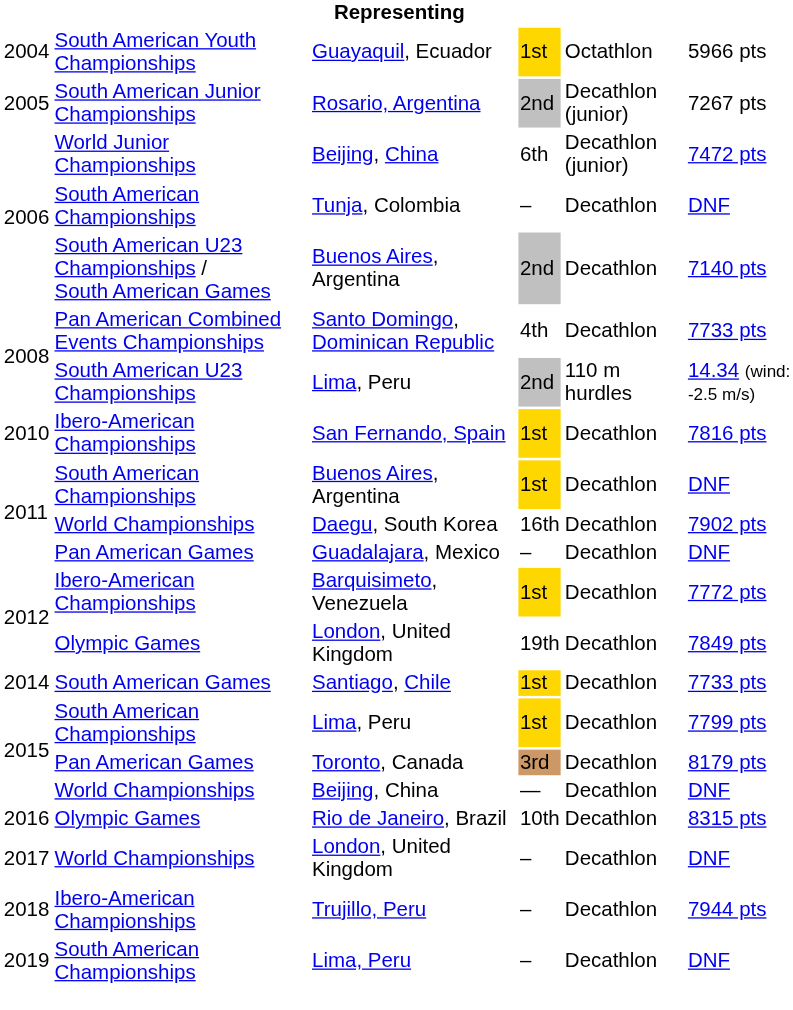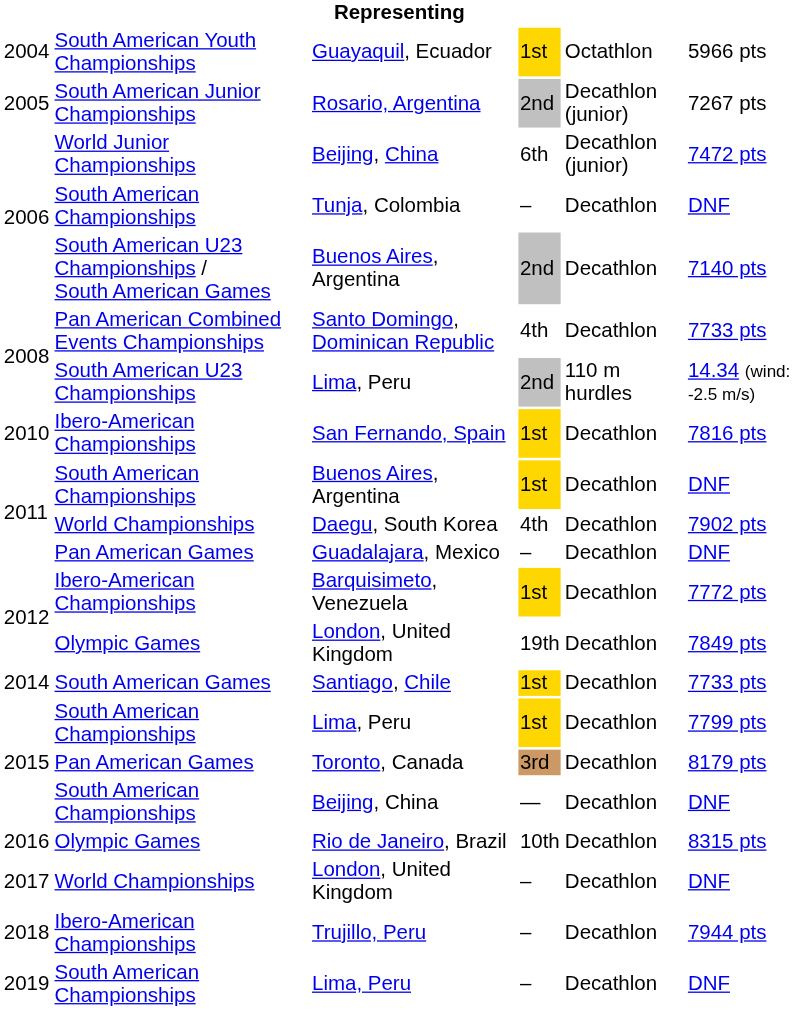 <table>
 <tr>
 <th colspan="6">Representing </th>
 </tr>
 <tr>
 <td>2004</td>
 <td><a href='#'>South American Youth Championships</a></td>
 <td><a href='#'>Guayaquil</a>, Ecuador</td>
 <td style="background:gold;">1st</td>
 <td>Octathlon</td>
 <td>5966 pts</td>
 </tr>
 <tr>
 <td>2005</td>
 <td><a href='#'>South American Junior Championships</a></td>
 <td><a href='#'>Rosario, Argentina</a></td>
 <td style="background:silver;">2nd</td>
 <td>Decathlon (junior)</td>
 <td>7267 pts</td>
 </tr>
 <tr>
 <td rowspan=3>2006</td>
 <td><a href='#'>World Junior Championships</a></td>
 <td><a href='#'>Beijing</a>, <a href='#'>China</a></td>
 <td>6th</td>
 <td>Decathlon (junior)</td>
 <td><a href='#'>7472 pts</a></td>
 </tr>
 <tr>
 <td><a href='#'>South American Championships</a></td>
 <td><a href='#'>Tunja</a>, Colombia</td>
 <td>–</td>
 <td>Decathlon</td>
 <td><a href='#'>DNF</a></td>
 </tr>
 <tr>
 <td><a href='#'>South American U23 Championships</a> /<br> <a href='#'>South American Games</a></td>
 <td><a href='#'>Buenos Aires</a>, Argentina</td>
 <td style="background:silver;">2nd</td>
 <td>Decathlon</td>
 <td><a href='#'>7140 pts</a></td>
 </tr>
 <tr>
 <td rowspan=2>2008</td>
 <td><a href='#'>Pan American Combined Events Championships</a></td>
 <td><a href='#'>Santo Domingo</a>, <a href='#'>Dominican Republic</a></td>
 <td>4th</td>
 <td>Decathlon</td>
 <td><a href='#'>7733 pts</a></td>
 </tr>
 <tr>
 <td><a href='#'>South American U23 Championships</a></td>
 <td><a href='#'>Lima</a>, Peru</td>
 <td style="background:silver;">2nd</td>
 <td>110 m hurdles</td>
 <td><a href='#'>14.34</a> <small>(wind: -2.5 m/s)</small></td>
 </tr>
 <tr>
 <td>2010</td>
 <td><a href='#'>Ibero-American Championships</a></td>
 <td><a href='#'>San Fernando, Spain</a></td>
 <td style="background:gold;">1st</td>
 <td>Decathlon</td>
 <td><a href='#'>7816 pts</a></td>
 </tr>
 <tr>
 <td rowspan=3>2011</td>
 <td><a href='#'>South American Championships</a></td>
 <td><a href='#'>Buenos Aires</a>, Argentina</td>
 <td style="background:gold;">1st</td>
 <td>Decathlon</td>
 <td><a href='#'>DNF</a></td>
 </tr>
 <tr>
 <td><a href='#'>World Championships</a></td>
 <td><a href='#'>Daegu</a>, South Korea</td>
-<td>16th</td>
+<td>4th</td>
 <td>Decathlon</td>
 <td><a href='#'>7902 pts</a></td>
 </tr>
 <tr>
 <td><a href='#'>Pan American Games</a></td>
 <td><a href='#'>Guadalajara</a>, Mexico</td>
 <td>–</td>
 <td>Decathlon</td>
 <td><a href='#'>DNF</a></td>
 </tr>
 <tr>
 <td rowspan=2>2012</td>
 <td><a href='#'>Ibero-American Championships</a></td>
 <td><a href='#'>Barquisimeto</a>, Venezuela</td>
 <td style="background:gold;">1st</td>
 <td>Decathlon</td>
 <td><a href='#'>7772 pts</a></td>
 </tr>
 <tr>
 <td><a href='#'>Olympic Games</a></td>
 <td><a href='#'>London</a>, United Kingdom</td>
 <td>19th</td>
 <td>Decathlon</td>
 <td><a href='#'>7849 pts</a></td>
 </tr>
 <tr>
 <td>2014</td>
 <td><a href='#'>South American Games</a></td>
 <td><a href='#'>Santiago</a>, <a href='#'>Chile</a></td>
 <td bgcolor=gold>1st</td>
 <td>Decathlon</td>
 <td><a href='#'>7733 pts</a></td>
 </tr>
 <tr>
 <td rowspan=3>2015</td>
 <td><a href='#'>South American Championships</a></td>
 <td><a href='#'>Lima</a>, Peru</td>
 <td style="background:gold;">1st</td>
 <td>Decathlon</td>
 <td><a href='#'>7799 pts</a></td>
 </tr>
 <tr>
 <td><a href='#'>Pan American Games</a></td>
 <td><a href='#'>Toronto</a>, Canada</td>
 <td style="background:#c96;">3rd</td>
 <td>Decathlon</td>
 <td><a href='#'>8179 pts</a></td>
 </tr>
 <tr>
-<td><a href='#'>World Championships</a></td>
+<td><a href='#'>South American Championships</a></td>
 <td><a href='#'>Beijing</a>, China</td>
 <td>—</td>
 <td>Decathlon</td>
 <td><a href='#'>DNF</a></td>
 </tr>
 <tr>
 <td>2016</td>
 <td><a href='#'>Olympic Games</a></td>
 <td><a href='#'>Rio de Janeiro</a>, Brazil</td>
 <td>10th</td>
 <td>Decathlon</td>
 <td><a href='#'>8315 pts</a></td>
 </tr>
 <tr>
 <td>2017</td>
 <td><a href='#'>World Championships</a></td>
 <td><a href='#'>London</a>, United Kingdom</td>
 <td>–</td>
 <td>Decathlon</td>
 <td><a href='#'>DNF</a></td>
 </tr>
 <tr>
 <td>2018</td>
 <td><a href='#'>Ibero-American Championships</a></td>
 <td><a href='#'>Trujillo, Peru</a></td>
 <td>–</td>
 <td>Decathlon</td>
 <td><a href='#'>7944 pts</a></td>
 </tr>
 <tr>
 <td>2019</td>
 <td><a href='#'>South American Championships</a></td>
 <td><a href='#'>Lima, Peru</a></td>
 <td>–</td>
 <td>Decathlon</td>
 <td><a href='#'>DNF</a></td>
 </tr>
 </table>
